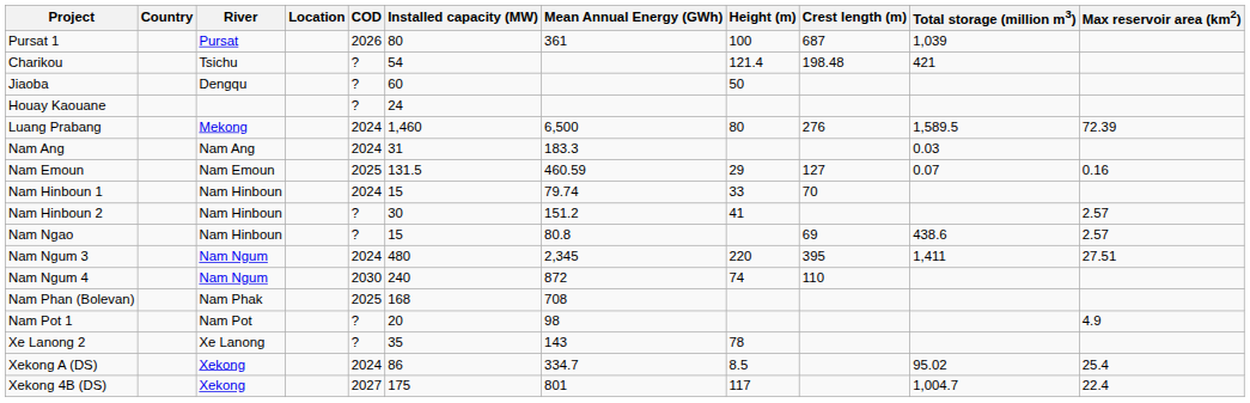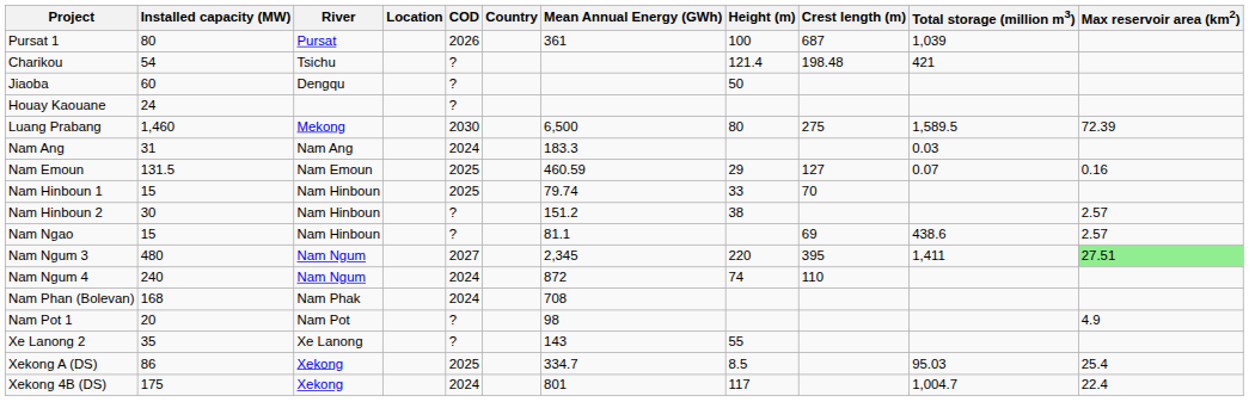 <table class="wikitable">
 <tr>
 <th>Project</th>
-<th>Country</th>
+<th>Installed capacity (MW)</th>
 <th>River</th>
 <th>Location</th>
 <th>COD</th>
-<th>Installed capacity (MW)</th>
+<th>Country</th>
 <th>Mean Annual Energy (GWh)</th>
 <th>Height (m)</th>
 <th>Crest length (m)</th>
 <th>Total storage (million m<sup>3</sup>)</th>
 <th>Max reservoir area (km<sup>2</sup>)</th>
 </tr>
 <tr>
 <td>Pursat 1</td>
-<td></td>
+<td>80</td>
 <td><a href='#'>Pursat</a></td>
 <td></td>
 <td>2026</td>
-<td>80</td>
+<td></td>
 <td>361</td>
 <td>100</td>
 <td>687</td>
 <td>1,039</td>
 <td></td>
 </tr>
 <tr>
 <td>Charikou</td>
-<td></td>
+<td>54</td>
 <td>Tsichu</td>
 <td></td>
 <td>?</td>
-<td>54</td>
+<td></td>
 <td></td>
 <td>121.4</td>
 <td>198.48</td>
 <td>421</td>
 <td></td>
 </tr>
 <tr>
 <td>Jiaoba</td>
-<td></td>
+<td>60</td>
 <td>Dengqu</td>
 <td></td>
 <td>?</td>
-<td>60</td>
+<td></td>
 <td></td>
 <td>50</td>
 <td></td>
 <td></td>
 <td></td>
 </tr>
 <tr>
 <td>Houay Kaouane</td>
-<td></td>
+<td>24</td>
 <td></td>
 <td></td>
 <td>?</td>
-<td>24</td>
+<td></td>
 <td></td>
 <td></td>
 <td></td>
 <td></td>
 <td></td>
 </tr>
 <tr>
 <td>Luang Prabang</td>
-<td></td>
+<td>1,460</td>
 <td><a href='#'>Mekong</a></td>
 <td></td>
-<td>2024</td>
-<td>1,460</td>
+<td>2030</td>
+<td></td>
 <td>6,500</td>
 <td>80</td>
-<td>276</td>
+<td>275</td>
 <td>1,589.5</td>
 <td>72.39</td>
 </tr>
 <tr>
 <td>Nam Ang</td>
-<td></td>
+<td>31</td>
 <td>Nam Ang</td>
 <td></td>
 <td>2024</td>
-<td>31</td>
+<td></td>
 <td>183.3</td>
 <td></td>
 <td></td>
 <td>0.03</td>
 <td></td>
 </tr>
 <tr>
 <td>Nam Emoun</td>
-<td></td>
+<td>131.5</td>
 <td>Nam Emoun</td>
 <td></td>
 <td>2025</td>
-<td>131.5</td>
+<td></td>
 <td>460.59</td>
 <td>29</td>
 <td>127</td>
 <td>0.07</td>
 <td>0.16</td>
 </tr>
 <tr>
 <td>Nam Hinboun 1</td>
-<td></td>
+<td>15</td>
 <td>Nam Hinboun</td>
 <td></td>
-<td>2024</td>
-<td>15</td>
+<td>2025</td>
+<td></td>
 <td>79.74</td>
 <td>33</td>
 <td>70</td>
 <td></td>
 <td></td>
 </tr>
 <tr>
 <td>Nam Hinboun 2</td>
-<td></td>
+<td>30</td>
 <td>Nam Hinboun</td>
 <td></td>
 <td>?</td>
-<td>30</td>
+<td></td>
 <td>151.2</td>
-<td>41</td>
+<td>38</td>
 <td></td>
 <td></td>
 <td>2.57</td>
 </tr>
 <tr>
 <td>Nam Ngao</td>
-<td></td>
+<td>15</td>
 <td>Nam Hinboun</td>
 <td></td>
 <td>?</td>
-<td>15</td>
-<td>80.8</td>
+<td></td>
+<td>81.1</td>
 <td></td>
 <td>69</td>
 <td>438.6</td>
 <td>2.57</td>
 </tr>
 <tr>
 <td>Nam Ngum 3</td>
-<td></td>
+<td>480</td>
 <td><a href='#'>Nam Ngum</a></td>
 <td></td>
-<td>2024</td>
-<td>480</td>
+<td>2027</td>
+<td></td>
 <td>2,345</td>
 <td>220</td>
 <td>395</td>
 <td>1,411</td>
-<td>27.51</td>
+<td style="background: lightgreen;">27.51</td>
 </tr>
 <tr>
 <td>Nam Ngum 4</td>
-<td></td>
+<td>240</td>
 <td><a href='#'>Nam Ngum</a></td>
 <td></td>
-<td>2030</td>
-<td>240</td>
+<td>2024</td>
+<td></td>
 <td>872</td>
 <td>74</td>
 <td>110</td>
 <td></td>
 <td></td>
 </tr>
 <tr>
 <td>Nam Phan (Bolevan)</td>
-<td></td>
+<td>168</td>
 <td>Nam Phak</td>
 <td></td>
-<td>2025</td>
-<td>168</td>
+<td>2024</td>
+<td></td>
 <td>708</td>
 <td></td>
 <td></td>
 <td></td>
 <td></td>
 </tr>
 <tr>
 <td>Nam Pot 1</td>
-<td></td>
+<td>20</td>
 <td>Nam Pot</td>
 <td></td>
 <td>?</td>
-<td>20</td>
+<td></td>
 <td>98</td>
 <td></td>
 <td></td>
 <td></td>
 <td>4.9</td>
 </tr>
 <tr>
 <td>Xe Lanong 2</td>
-<td></td>
+<td>35</td>
 <td>Xe Lanong</td>
 <td></td>
 <td>?</td>
-<td>35</td>
+<td></td>
 <td>143</td>
-<td>78</td>
+<td>55</td>
 <td></td>
 <td></td>
 <td></td>
 </tr>
 <tr>
 <td>Xekong A (DS)</td>
-<td></td>
+<td>86</td>
 <td><a href='#'>Xekong</a></td>
 <td></td>
-<td>2024</td>
-<td>86</td>
+<td>2025</td>
+<td></td>
 <td>334.7</td>
 <td>8.5</td>
 <td></td>
-<td>95.02</td>
+<td>95.03</td>
 <td>25.4</td>
 </tr>
 <tr>
 <td>Xekong 4B (DS)</td>
-<td></td>
+<td>175</td>
 <td><a href='#'>Xekong</a></td>
 <td></td>
-<td>2027</td>
-<td>175</td>
+<td>2024</td>
+<td></td>
 <td>801</td>
 <td>117</td>
 <td></td>
 <td>1,004.7</td>
 <td>22.4</td>
 </tr>
 </table>
